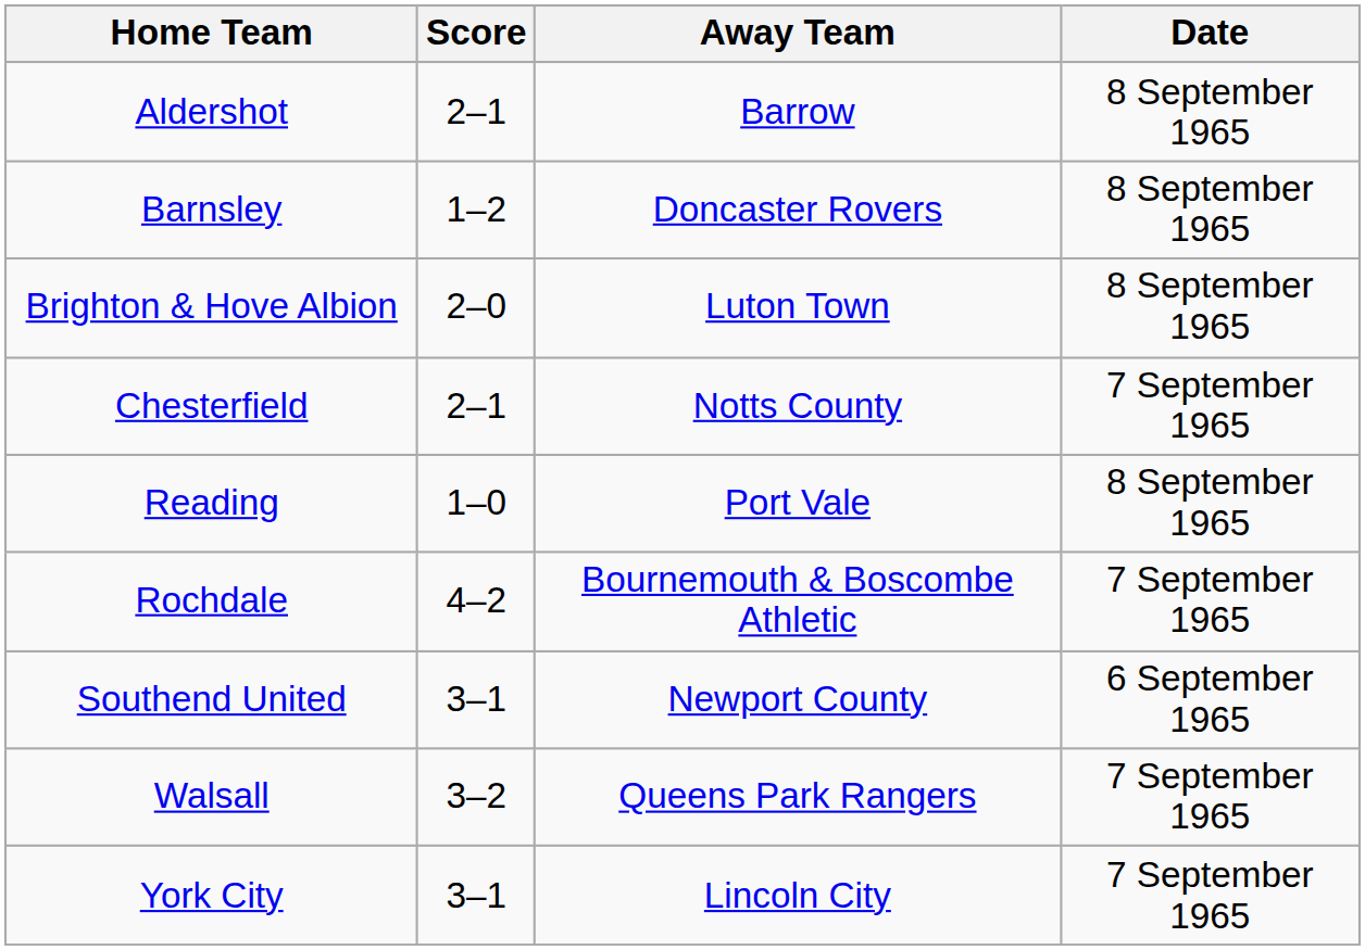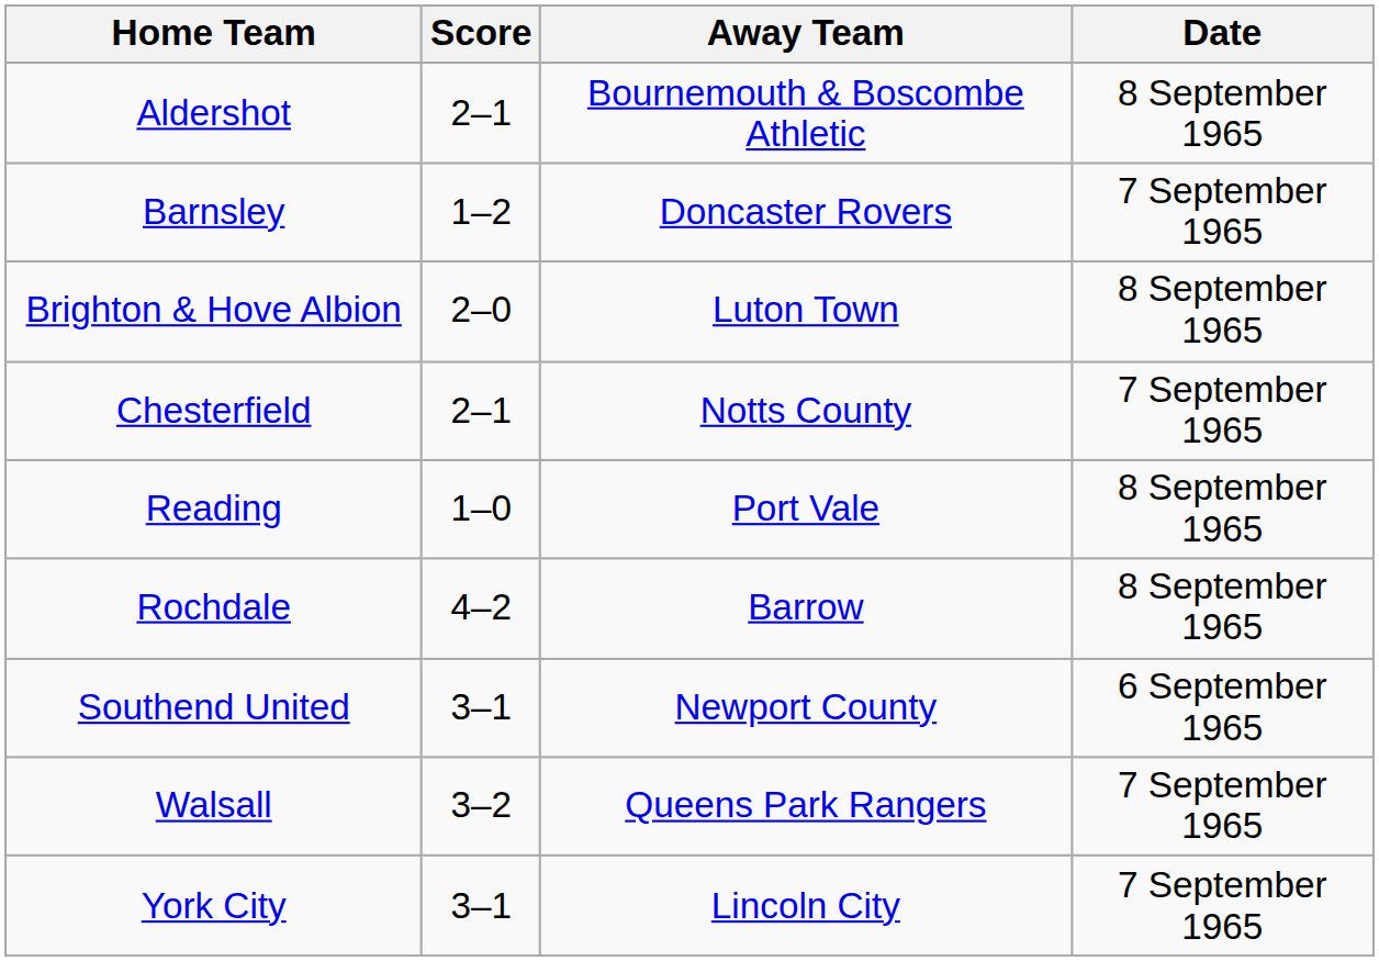 <table class="wikitable" style="text-align:center;">
 <tr>
 <th width=175>Home Team</th>
 <th width=20>Score</th>
 <th width=225>Away Team</th>
 <th width=125>Date</th>
 </tr>
 <tr>
 <td><a href='#'>Aldershot</a></td>
 <td>2–1</td>
-<td><a href='#'>Barrow</a></td>
+<td><a href='#'>Bournemouth & Boscombe Athletic</a></td>
 <td>8 September 1965</td>
 </tr>
 <tr>
 <td><a href='#'>Barnsley</a></td>
 <td>1–2</td>
 <td><a href='#'>Doncaster Rovers</a></td>
-<td>8 September 1965</td>
+<td>7 September 1965</td>
 </tr>
 <tr>
 <td><a href='#'>Brighton & Hove Albion</a></td>
 <td>2–0</td>
 <td><a href='#'>Luton Town</a></td>
 <td>8 September 1965</td>
 </tr>
 <tr>
 <td><a href='#'>Chesterfield</a></td>
 <td>2–1</td>
 <td><a href='#'>Notts County</a></td>
 <td>7 September 1965</td>
 </tr>
 <tr>
 <td><a href='#'>Reading</a></td>
 <td>1–0</td>
 <td><a href='#'>Port Vale</a></td>
 <td>8 September 1965</td>
 </tr>
 <tr>
 <td><a href='#'>Rochdale</a></td>
 <td>4–2</td>
-<td><a href='#'>Bournemouth & Boscombe Athletic</a></td>
-<td>7 September 1965</td>
+<td><a href='#'>Barrow</a></td>
+<td>8 September 1965</td>
 </tr>
 <tr>
 <td><a href='#'>Southend United</a></td>
 <td>3–1</td>
 <td><a href='#'>Newport County</a></td>
 <td>6 September 1965</td>
 </tr>
 <tr>
 <td><a href='#'>Walsall</a></td>
 <td>3–2</td>
 <td><a href='#'>Queens Park Rangers</a></td>
 <td>7 September 1965</td>
 </tr>
 <tr>
 <td><a href='#'>York City</a></td>
 <td>3–1</td>
 <td><a href='#'>Lincoln City</a></td>
 <td>7 September 1965</td>
 </tr>
 <tr>
 </tr>
 </table>
